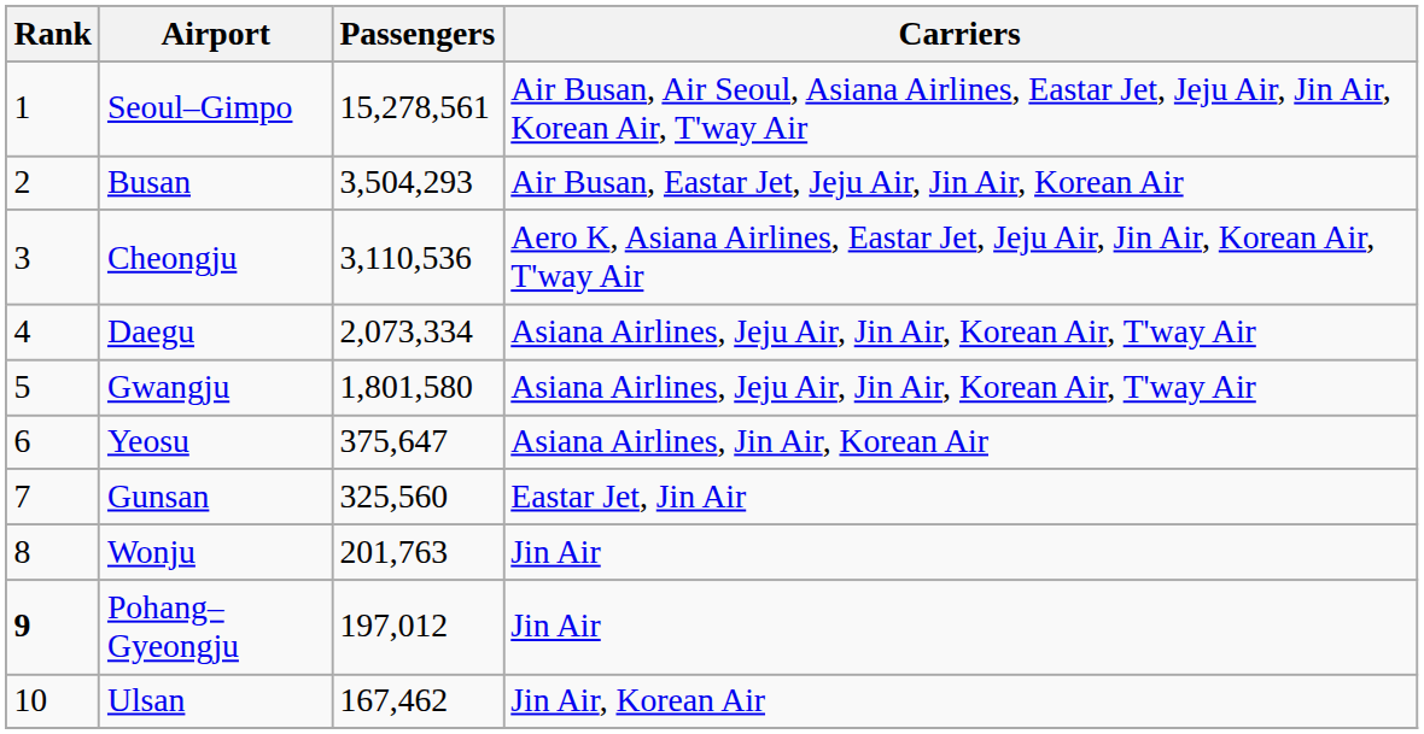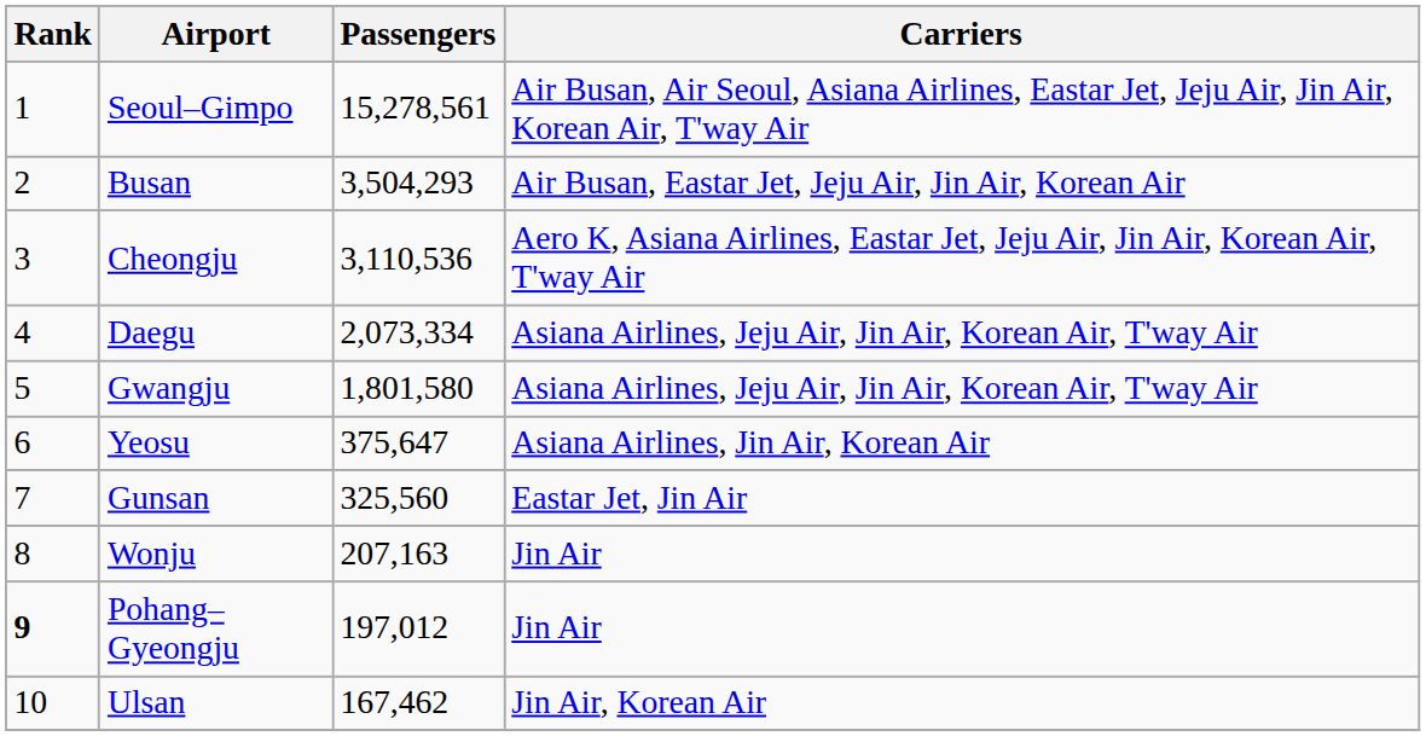 <table class="wikitable sortable" style="font-size: 90%">
 <tr>
 <th>Rank</th>
 <th>Airport</th>
 <th>Passengers</th>
 <th>Carriers</th>
 </tr>
 <tr>
 <td>1</td>
 <td> <a href='#'>Seoul–Gimpo</a></td>
 <td>15,278,561</td>
 <td><a href='#'>Air Busan</a>, <a href='#'>Air Seoul</a>, <a href='#'>Asiana Airlines</a>, <a href='#'>Eastar Jet</a>, <a href='#'>Jeju Air</a>, <a href='#'>Jin Air</a>, <a href='#'>Korean Air</a>, <a href='#'>T'way Air</a></td>
 </tr>
 <tr>
 <td>2</td>
 <td> <a href='#'>Busan</a></td>
 <td>3,504,293</td>
 <td><a href='#'>Air Busan</a>, <a href='#'>Eastar Jet</a>, <a href='#'>Jeju Air</a>, <a href='#'>Jin Air</a>, <a href='#'>Korean Air</a></td>
 </tr>
 <tr>
 <td>3</td>
 <td> <a href='#'>Cheongju</a></td>
 <td>3,110,536</td>
 <td><a href='#'>Aero K</a>, <a href='#'>Asiana Airlines</a>, <a href='#'>Eastar Jet</a>, <a href='#'>Jeju Air</a>, <a href='#'>Jin Air</a>, <a href='#'>Korean Air</a>, <a href='#'>T'way Air</a></td>
 </tr>
 <tr>
 <td>4</td>
 <td> <a href='#'>Daegu</a></td>
 <td>2,073,334</td>
 <td><a href='#'>Asiana Airlines</a>, <a href='#'>Jeju Air</a>, <a href='#'>Jin Air</a>, <a href='#'>Korean Air</a>, <a href='#'>T'way Air</a></td>
 </tr>
 <tr>
 <td>5</td>
 <td> <a href='#'>Gwangju</a></td>
 <td>1,801,580</td>
 <td><a href='#'>Asiana Airlines</a>, <a href='#'>Jeju Air</a>, <a href='#'>Jin Air</a>, <a href='#'>Korean Air</a>, <a href='#'>T'way Air</a></td>
 </tr>
 <tr>
 <td>6</td>
 <td> <a href='#'>Yeosu</a></td>
 <td>375,647</td>
 <td><a href='#'>Asiana Airlines</a>, <a href='#'>Jin Air</a>, <a href='#'>Korean Air</a></td>
 </tr>
 <tr>
 <td>7</td>
 <td> <a href='#'>Gunsan</a></td>
 <td>325,560</td>
 <td><a href='#'>Eastar Jet</a>, <a href='#'>Jin Air</a></td>
 </tr>
 <tr>
 <td>8</td>
 <td> <a href='#'>Wonju</a></td>
-<td>201,763</td>
+<td>207,163</td>
 <td><a href='#'>Jin Air</a></td>
 </tr>
 <tr>
 <td><strong>9</strong></td>
 <td> <a href='#'>Pohang–Gyeongju</a></td>
 <td>197,012</td>
 <td><a href='#'>Jin Air</a></td>
 </tr>
 <tr>
 <td>10</td>
 <td> <a href='#'>Ulsan</a></td>
 <td>167,462</td>
 <td><a href='#'>Jin Air</a>, <a href='#'>Korean Air</a></td>
 </tr>
 <tr>
 </tr>
 </table>
